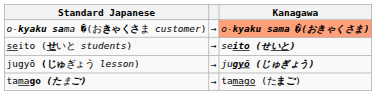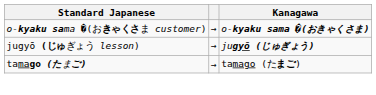 <table class="wikitable">
 <tr>
 <th>Standard Japanese</th>
 <th></th>
 <th>Kanagawa</th>
 </tr>
 <tr>
 <td><em>o-<strong>kyaku</strong> <strong>sa</strong>ma</em> �(お<strong>きゃくさ</strong>ま <em>customer</em>)</td>
 <td>→</td>
-<td style="background: lightsalmon;"><em>o-<strong>kyaku sama<strong><em> �(お</strong>きゃくさま<strong>)</td>
-</tr>
-<tr>
-<td></em></strong><u>se</u></strong>ito</em> (<strong><u>せ</u></strong>いと <em>students</em>)</td>
-<td>→</td>
-<td><em>se<strong><u>ito</u><strong><em> (せ</strong><u>いと</u><strong>)</td>
+<td><em>o-<strong>kyaku sama<strong><em> �(お</strong>きゃくさま<strong>)</td>
 </tr>
 <tr>
 <td></em></strong>ju</strong>gyō</em> <strong>(じゅ</strong>ぎょう <em>lesson</em>)</td>
 <td>→</td>
 <td><em>ju<strong><u>gyō</u><strong><em> (じゅ</strong>ぎょう<strong>)</td>
 </tr>
 <tr>
 <td></em>ta</strong><u>ma</u><strong>go<em> (た</strong>ま<strong>ご)</td>
 <td>→</td>
 <td></em>ta</strong><u>mago</u></em></strong> (た<strong>まご</strong>)</td>
 </tr>
 </table>
